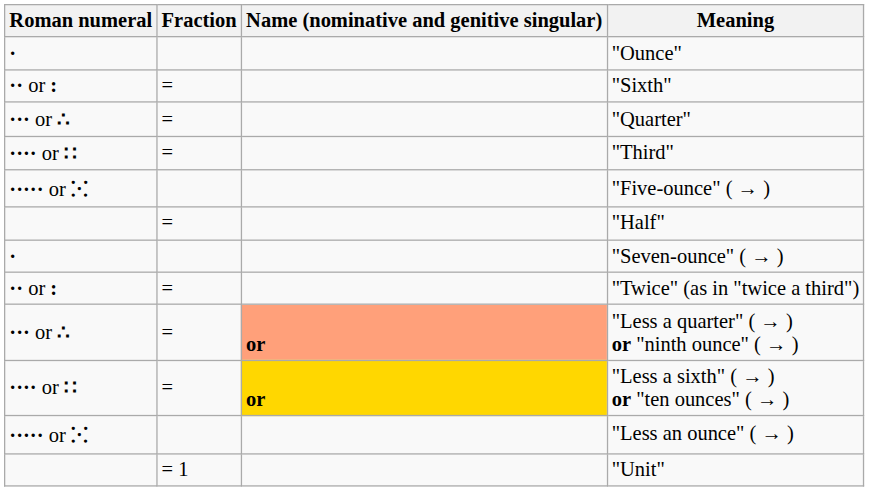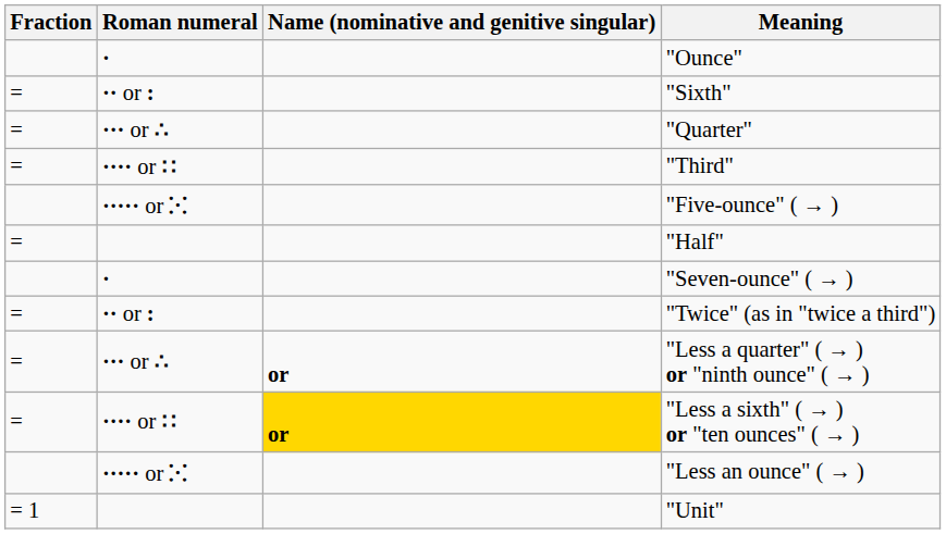 <table class="wikitable">
 <tr>
+<th>Fraction</th>
 <th>Roman numeral</th>
-<th>Fraction</th>
 <th>Name (nominative and genitive singular)</th>
 <th>Meaning</th>
 </tr>
 <tr>
+<td></td>
 <td><strong>·</strong></td>
-<td></td>
 <td></td>
 <td>"Ounce"</td>
 </tr>
 <tr>
+<td> = </td>
 <td><strong>··</strong> or <strong>:</strong></td>
-<td> = </td>
 <td></td>
 <td>"Sixth"</td>
 </tr>
 <tr>
+<td> = </td>
 <td><strong>···</strong> or <strong>∴</strong></td>
-<td> = </td>
 <td></td>
 <td>"Quarter"</td>
 </tr>
 <tr>
+<td> = </td>
 <td><strong>····</strong> or <strong>∷</strong></td>
-<td> = </td>
 <td></td>
 <td>"Third"</td>
 </tr>
 <tr>
+<td></td>
 <td><strong>·····</strong> or <strong>⁙</strong></td>
-<td></td>
 <td></td>
 <td>"Five-ounce" ( → )</td>
 </tr>
 <tr>
+<td> = </td>
 <td></td>
-<td> = </td>
 <td></td>
 <td>"Half"</td>
 </tr>
 <tr>
+<td></td>
 <td><strong>·</strong></td>
-<td></td>
 <td></td>
 <td>"Seven-ounce" ( → )</td>
 </tr>
 <tr>
+<td> = </td>
 <td><strong>··</strong> or <strong>:</strong></td>
-<td> = </td>
 <td></td>
 <td>"Twice" (as in "twice a third")</td>
 </tr>
 <tr>
+<td> = </td>
 <td><strong>···</strong> or <strong>∴</strong></td>
-<td> = </td>
-<td style="background: lightsalmon;"><br><strong>or</strong> </td>
+<td><br><strong>or</strong> </td>
 <td>"Less a quarter" ( → )<br><strong>or</strong> "ninth ounce" ( → )</td>
 </tr>
 <tr>
+<td> = </td>
 <td><strong>····</strong> or <strong>∷</strong></td>
-<td> = </td>
 <td style="background: gold;"><br><strong>or</strong> </td>
 <td>"Less a sixth" ( → )<br><strong>or</strong> "ten ounces" ( → )</td>
 </tr>
 <tr>
+<td></td>
 <td><strong>·····</strong> or <strong>⁙</strong></td>
-<td></td>
 <td></td>
 <td>"Less an ounce" ( → )</td>
 </tr>
 <tr>
+<td> = 1</td>
 <td></td>
-<td> = 1</td>
 <td></td>
 <td>"Unit"</td>
 </tr>
 </table>
